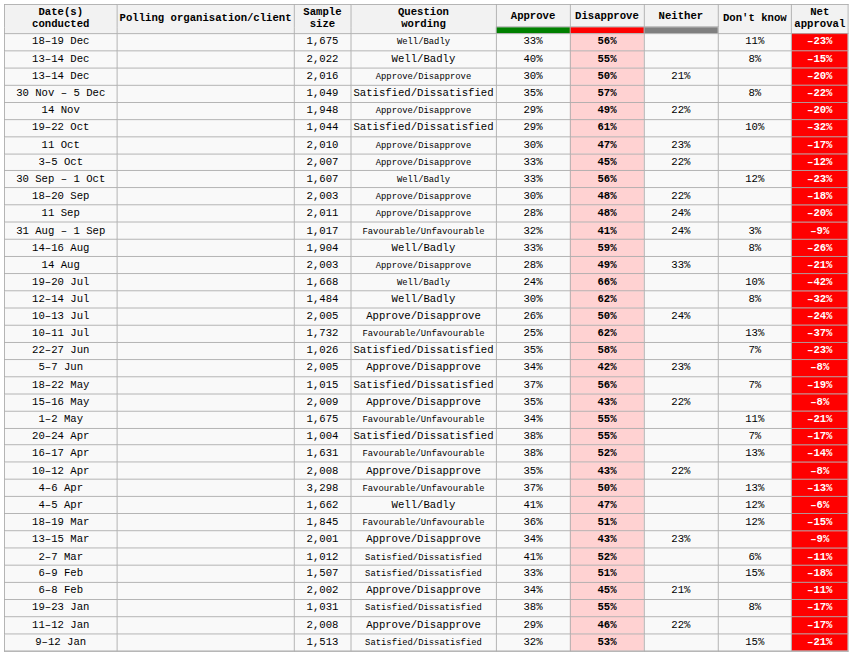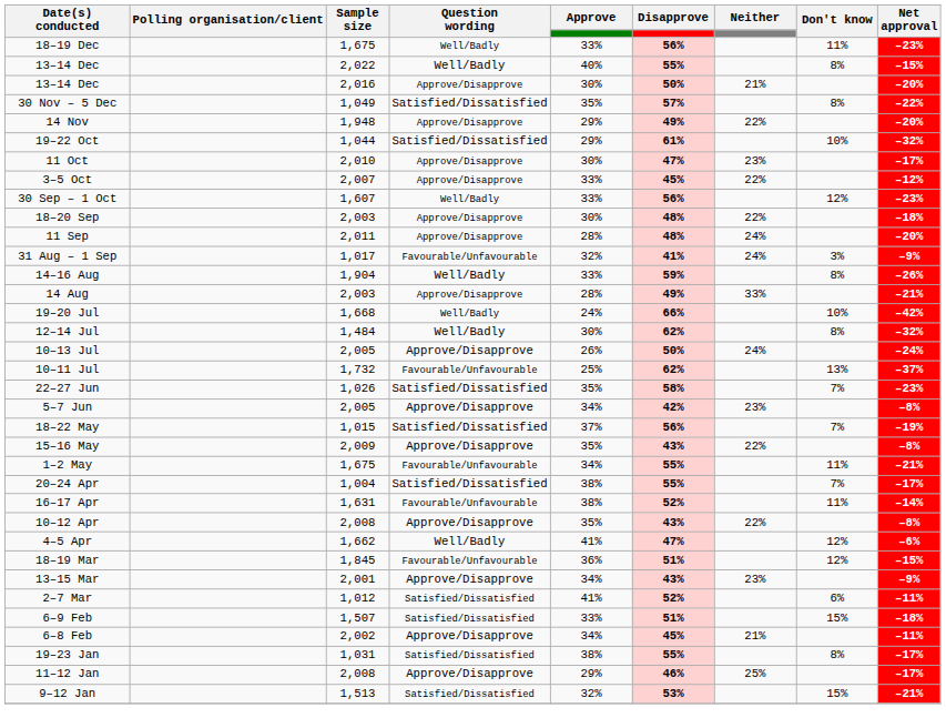 <table class="wikitable collapsible sortable" style="text-align:center;font-size:95%;line-height:14px;">
 <tr>
 <th style="width:125px;" rowspan="2">Date(s)<br>conducted</th>
 <th style="width:200px;" rowspan="2">Polling organisation/client</th>
 <th style="width:60px;" rowspan="2">Sample size</th>
 <th style="width:120px;" rowspan="2">Question<br>wording</th>
 <th class="unsortable" style="width:80px;">Approve</th>
 <th class="unsortable" style="width: 80px;">Disapprove</th>
 <th class="unsortable" style="width:80px;">Neither</th>
 <th class="unsortable" style="width:80px;" rowspan="2">Don't know</th>
 <th class="unsortable" style="width:20px;" rowspan="2">Net approval</th>
 </tr>
 <tr>
 <th class="unsortable" style="color:inherit;background:green;width:60px;"></th>
 <th class="unsortable" style="color:inherit;background:red;width:60px;"></th>
 <th class="unsortable" style="color:inherit;background:grey;width:60px;"></th>
 </tr>
 <tr>
 <td>18–19 Dec</td>
 <td></td>
 <td>1,675</td>
 <td><small>Well/Badly</small></td>
 <td>33%</td>
 <td style="background:#FFD2D2"><strong>56%</strong></td>
 <td></td>
 <td>11%</td>
 <td style="background:red;color:white;"><strong>–23%</strong></td>
 </tr>
 <tr>
 <td>13–14 Dec</td>
 <td></td>
 <td>2,022</td>
 <td>Well/Badly</td>
 <td>40%</td>
 <td style="background:#FFD2D2"><strong>55%</strong></td>
 <td></td>
 <td>8%</td>
 <td style="background:red;color:white;"><strong>–15%</strong></td>
 </tr>
 <tr>
 <td>13–14 Dec</td>
 <td></td>
 <td>2,016</td>
 <td><small>Approve/Disapprove</small></td>
 <td>30%</td>
 <td style="background:#FFD2D2"><strong>50%</strong></td>
 <td>21%</td>
 <td></td>
 <td style="background:red;color:white;"><strong>–20%</strong></td>
 </tr>
 <tr>
 <td>30 Nov – 5 Dec</td>
 <td></td>
 <td>1,049</td>
 <td>Satisfied/Dissatisfied</td>
 <td>35%</td>
 <td style="background:#FFD2D2"><strong>57%</strong></td>
 <td></td>
 <td>8%</td>
 <td style="background:red;color:white;"><strong>–22%</strong></td>
 </tr>
 <tr>
 <td>14 Nov</td>
 <td> </td>
 <td>1,948</td>
 <td><small>Approve/Disapprove</small></td>
 <td>29%</td>
 <td style="background:#FFD2D2"><strong>49%</strong></td>
 <td>22%</td>
 <td></td>
 <td style="background:red;color:white;"><strong>–20%</strong></td>
 </tr>
 <tr>
 <td>19–22 Oct</td>
 <td></td>
 <td>1,044</td>
 <td>Satisfied/Dissatisfied</td>
 <td>29%</td>
 <td style="background:#FFD2D2"><strong>61%</strong></td>
 <td></td>
 <td>10%</td>
 <td style="background:red;color:white;"><strong>–32%</strong></td>
 </tr>
 <tr>
 <td>11 Oct</td>
 <td></td>
 <td>2,010</td>
 <td><small>Approve/Disapprove</small></td>
 <td>30%</td>
 <td style="background:#FFD2D2"><strong>47%</strong></td>
 <td>23%</td>
 <td></td>
 <td style="background:red;color:white;"><strong>–17%</strong></td>
 </tr>
 <tr>
 <td>3–5 Oct</td>
 <td> </td>
 <td>2,007</td>
 <td><small>Approve/Disapprove</small></td>
 <td>33%</td>
 <td style="background:#FFD2D2"><strong>45%</strong></td>
 <td>22%</td>
 <td></td>
 <td style="background:red;color:white;"><strong>–12%</strong></td>
 </tr>
 <tr>
 <td>30 Sep – 1 Oct</td>
 <td></td>
 <td>1,607</td>
 <td><small>Well/Badly</small></td>
 <td>33%</td>
 <td style="background:#FFD2D2"><strong>56%</strong></td>
 <td></td>
 <td>12%</td>
 <td style="background:red;color:white;"><strong>–23%</strong></td>
 </tr>
 <tr>
 <td>18–20 Sep</td>
 <td> </td>
 <td>2,003</td>
 <td><small>Approve/Disapprove</small></td>
 <td>30%</td>
 <td style="background:#FFD2D2"><strong>48%</strong></td>
 <td>22%</td>
 <td></td>
 <td style="background:red;color:white;"><strong>–18%</strong></td>
 </tr>
 <tr>
 <td>11 Sep</td>
 <td></td>
 <td>2,011</td>
 <td><small>Approve/Disapprove</small></td>
 <td>28%</td>
 <td style="background:#FFD2D2"><strong>48%</strong></td>
 <td>24%</td>
 <td></td>
 <td style="background:red;color:white;"><strong>–20%</strong></td>
 </tr>
 <tr>
 <td>31 Aug – 1 Sep</td>
 <td></td>
 <td>1,017</td>
 <td><small>Favourable/Unfavourable</small></td>
 <td>32%</td>
 <td style="background:#FFD2D2"><strong>41%</strong></td>
 <td>24%</td>
 <td>3%</td>
 <td style="background:red;color:white;"><strong>–9%</strong></td>
 </tr>
 <tr>
 <td>14–16 Aug</td>
 <td></td>
 <td>1,904</td>
 <td>Well/Badly</td>
 <td>33%</td>
 <td style="background:#FFD2D2"><strong>59%</strong></td>
 <td></td>
 <td>8%</td>
 <td style="background:red;color:white;"><strong>–26%</strong></td>
 </tr>
 <tr>
 <td>14 Aug</td>
 <td></td>
 <td>2,003</td>
 <td><small>Approve/Disapprove</small></td>
 <td>28%</td>
 <td style="background:#FFD2D2"><strong>49%</strong></td>
 <td>33%</td>
 <td></td>
 <td style="background:red;color:white;"><strong>–21%</strong></td>
 </tr>
 <tr>
 <td>19–20 Jul</td>
 <td></td>
 <td>1,668</td>
 <td><small>Well/Badly</small></td>
 <td>24%</td>
 <td style="background:#FFD2D2"><strong>66%</strong></td>
 <td></td>
 <td>10%</td>
 <td style="background:red;color:white;"><strong>–42%</strong></td>
 </tr>
 <tr>
 <td>12–14 Jul</td>
 <td></td>
 <td>1,484</td>
 <td>Well/Badly</td>
 <td>30%</td>
 <td style="background:#FFD2D2"><strong>62%</strong></td>
 <td></td>
 <td>8%</td>
 <td style="background:red;color:white;"><strong>–32%</strong></td>
 </tr>
 <tr>
 <td>10–13 Jul</td>
 <td></td>
 <td>2,005</td>
 <td>Approve/Disapprove</td>
 <td>26%</td>
 <td style="background:#FFD2D2"><strong>50%</strong></td>
 <td>24%</td>
 <td></td>
 <td style="background:red;color:white;"><strong>–24%</strong></td>
 </tr>
 <tr>
 <td>10–11 Jul</td>
 <td></td>
 <td>1,732</td>
 <td><small>Favourable/Unfavourable</small></td>
 <td>25%</td>
 <td style="background:#FFD2D2"><strong>62%</strong></td>
 <td></td>
 <td>13%</td>
 <td style="background:red;color:white;"><strong>–37%</strong></td>
 </tr>
 <tr>
 <td>22–27 Jun</td>
 <td></td>
 <td>1,026</td>
 <td>Satisfied/Dissatisfied</td>
 <td>35%</td>
 <td style="background:#FFD2D2"><strong>58%</strong></td>
 <td></td>
 <td>7%</td>
 <td style="background:red;color:white;"><strong>–23%</strong></td>
 </tr>
 <tr>
 <td>5–7 Jun</td>
 <td></td>
 <td>2,005</td>
 <td>Approve/Disapprove</td>
 <td>34%</td>
 <td style="background:#FFD2D2"><strong>42%</strong></td>
 <td>23%</td>
 <td></td>
 <td style="background:red;color:white;"><strong>–8%</strong></td>
 </tr>
 <tr>
 <td>18–22 May</td>
 <td></td>
 <td>1,015</td>
 <td>Satisfied/Dissatisfied</td>
 <td>37%</td>
 <td style="background:#FFD2D2"><strong>56%</strong></td>
 <td></td>
 <td>7%</td>
 <td style="background:red;color:white;"><strong>–19%</strong></td>
 </tr>
 <tr>
 <td>15–16 May</td>
 <td></td>
 <td>2,009</td>
 <td>Approve/Disapprove</td>
 <td>35%</td>
 <td style="background:#FFD2D2"><strong>43%</strong></td>
 <td>22%</td>
 <td></td>
 <td style="background:red;color:white;"><strong>–8%</strong></td>
 </tr>
 <tr>
 <td>1–2 May</td>
 <td></td>
 <td>1,675</td>
 <td><small>Favourable/Unfavourable</small></td>
 <td>34%</td>
 <td style="background:#FFD2D2"><strong>55%</strong></td>
 <td></td>
 <td>11%</td>
 <td style="background:red;color:white;"><strong>–21%</strong></td>
 </tr>
 <tr>
 <td>20–24 Apr</td>
 <td></td>
 <td>1,004</td>
 <td>Satisfied/Dissatisfied</td>
 <td>38%</td>
 <td style="background:#FFD2D2"><strong>55%</strong></td>
 <td></td>
 <td>7%</td>
 <td style="background:red;color:white;"><strong>–17%</strong></td>
 </tr>
 <tr>
 <td>16–17 Apr</td>
 <td></td>
 <td>1,631</td>
 <td><small>Favourable/Unfavourable</small></td>
 <td>38%</td>
 <td style="background:#FFD2D2"><strong>52%</strong></td>
 <td></td>
-<td>13%</td>
+<td>11%</td>
 <td style="background:red;color:white;"><strong>–14%</strong></td>
 </tr>
 <tr>
 <td>10–12 Apr</td>
 <td></td>
 <td>2,008</td>
 <td>Approve/Disapprove</td>
 <td>35%</td>
 <td style="background:#FFD2D2"><strong>43%</strong></td>
 <td>22%</td>
 <td></td>
 <td style="background:red;color:white;"><strong>–8%</strong></td>
-</tr>
-<tr>
-<td>4–6 Apr</td>
-<td></td>
-<td>3,298</td>
-<td><small>Favourable/Unfavourable</small></td>
-<td>37%</td>
-<td style="background:#FFD2D2"><strong>50%</strong></td>
-<td></td>
-<td>13%</td>
-<td style="background:red;color:white;"><strong>–13%</strong></td>
 </tr>
 <tr>
 <td>4–5 Apr</td>
 <td></td>
 <td>1,662</td>
 <td>Well/Badly</td>
 <td>41%</td>
 <td style="background:#FFD2D2"><strong>47%</strong></td>
 <td></td>
 <td>12%</td>
 <td style="background:red;color:white;"><strong>–6%</strong></td>
 </tr>
 <tr>
 <td>18–19 Mar</td>
 <td></td>
 <td>1,845</td>
 <td><small>Favourable/Unfavourable</small></td>
 <td>36%</td>
 <td style="background:#FFD2D2"><strong>51%</strong></td>
 <td></td>
 <td>12%</td>
 <td style="background:red;color:white;"><strong>–15%</strong></td>
 </tr>
 <tr>
 <td>13–15 Mar</td>
 <td></td>
 <td>2,001</td>
 <td>Approve/Disapprove</td>
 <td>34%</td>
 <td style="background:#FFD2D2"><strong>43%</strong></td>
 <td>23%</td>
 <td></td>
 <td style="background:red;color:white;"><strong>–9%</strong></td>
 </tr>
 <tr>
 <td>2–7 Mar</td>
 <td></td>
 <td>1,012</td>
 <td><small>Satisfied/Dissatisfied</small></td>
 <td>41%</td>
 <td style="background:#FFD2D2"><strong>52%</strong></td>
 <td></td>
 <td>6%</td>
 <td style="background:red;color:white;"><strong>–11%</strong></td>
 </tr>
 <tr>
 <td>6–9 Feb</td>
 <td></td>
 <td>1,507</td>
 <td><small>Satisfied/Dissatisfied</small></td>
 <td>33%</td>
 <td style="background:#FFD2D2"><strong>51%</strong></td>
 <td></td>
 <td>15%</td>
 <td style="background:red;color:white;"><strong>–18%</strong></td>
 </tr>
 <tr>
 <td>6–8 Feb</td>
 <td> </td>
 <td>2,002</td>
 <td>Approve/Disapprove</td>
 <td>34%</td>
 <td style="background:#FFD2D2"><strong>45%</strong></td>
 <td>21%</td>
 <td></td>
 <td style="background:red;color:white;"><strong>–11%</strong></td>
 </tr>
 <tr>
 <td>19–23 Jan</td>
 <td></td>
 <td>1,031</td>
 <td><small>Satisfied/Dissatisfied</small></td>
 <td>38%</td>
 <td style="background:#FFD2D2"><strong>55%</strong></td>
 <td></td>
 <td>8%</td>
 <td style="background:red;color:white;"><strong>–17%</strong></td>
 </tr>
 <tr>
 <td>11–12 Jan</td>
 <td> </td>
 <td>2,008</td>
 <td>Approve/Disapprove</td>
 <td>29%</td>
 <td style="background:#FFD2D2"><strong>46%</strong></td>
-<td>22%</td>
+<td>25%</td>
 <td></td>
 <td style="background:red;color:white;"><strong>–17%</strong></td>
 </tr>
 <tr>
 <td>9–12 Jan</td>
 <td></td>
 <td>1,513</td>
 <td><small>Satisfied/Dissatisfied</small></td>
 <td>32%</td>
 <td style="background:#FFD2D2"><strong>53%</strong></td>
 <td></td>
 <td>15%</td>
 <td style="background:red;color:white;"><strong>–21%</strong></td>
 </tr>
 <tr>
 </tr>
 </table>
